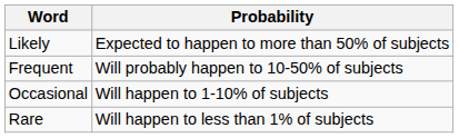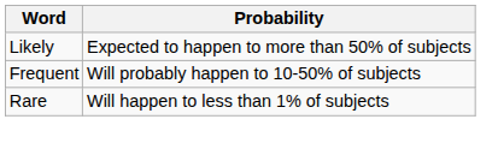 <table class="wikitable">
 <tr>
 <th>Word</th>
 <th>Probability</th>
 </tr>
 <tr>
 <td>Likely</td>
 <td>Expected to happen to more than 50% of subjects</td>
 </tr>
 <tr>
 <td>Frequent</td>
 <td>Will probably happen to 10-50% of subjects</td>
 </tr>
 <tr>
-<td>Occasional</td>
-<td>Will happen to 1-10% of subjects</td>
-</tr>
-<tr>
 <td>Rare</td>
 <td>Will happen to less than 1% of subjects</td>
 </tr>
 </table>
